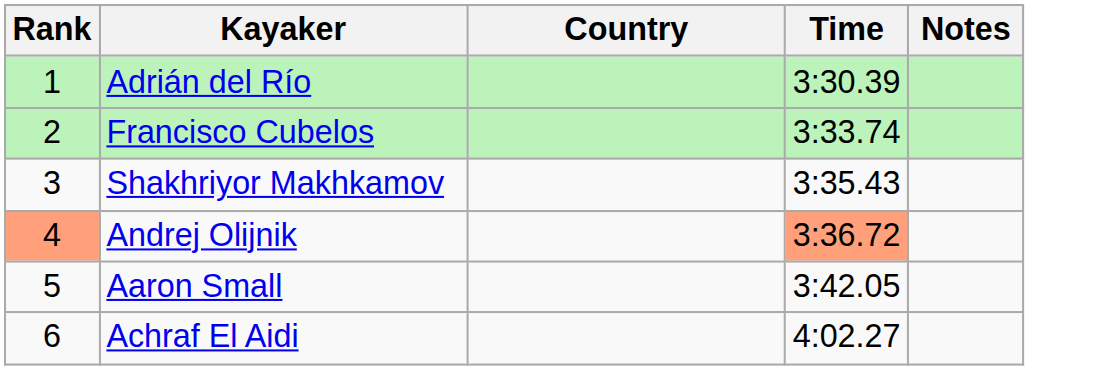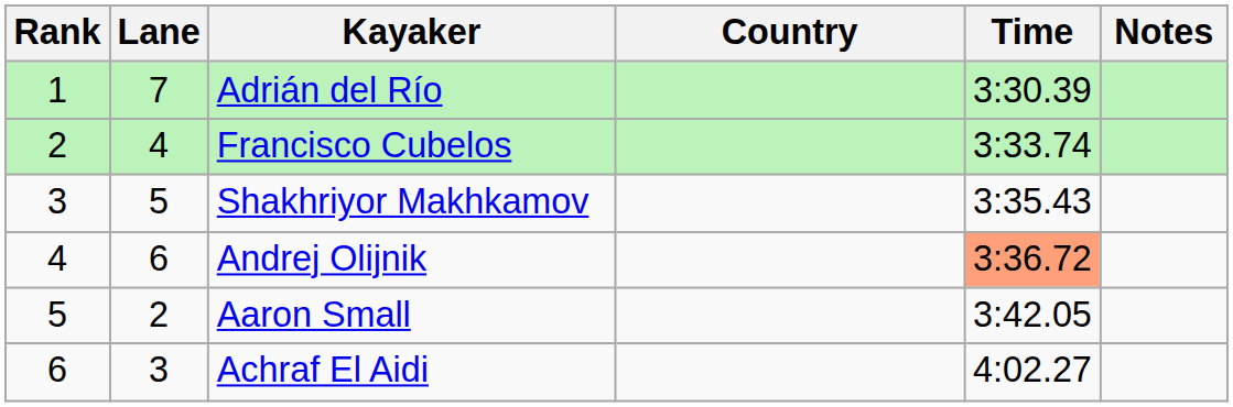 <table class="wikitable sortable" style="text-align:center;">
 <tr>
 <th width=30>Rank</th>
+<th width=30>Lane</th>
 <th width=175>Kayaker</th>
 <th width=150>Country</th>
 <th width=30>Time</th>
 <th width=50>Notes</th>
 </tr>
 <tr bgcolor=bbf3bb>
 <td>1</td>
+<td>7</td>
 <td align=left><a href='#'>Adrián del Río</a></td>
 <td align=left></td>
 <td>3:30.39</td>
 <td></td>
 </tr>
 <tr bgcolor=bbf3bb>
 <td>2</td>
+<td>4</td>
 <td align=left><a href='#'>Francisco Cubelos</a></td>
 <td align=left></td>
 <td>3:33.74</td>
 <td></td>
 </tr>
 <tr>
 <td>3</td>
+<td>5</td>
 <td align=left><a href='#'>Shakhriyor Makhkamov</a></td>
 <td align=left></td>
 <td>3:35.43</td>
 <td></td>
 </tr>
 <tr>
-<td style="background: lightsalmon;">4</td>
+<td>4</td>
+<td>6</td>
 <td align=left><a href='#'>Andrej Olijnik</a></td>
 <td align=left></td>
 <td style="background: lightsalmon;">3:36.72</td>
 <td></td>
 </tr>
 <tr>
 <td>5</td>
+<td>2</td>
 <td align=left><a href='#'>Aaron Small</a></td>
 <td align=left></td>
 <td>3:42.05</td>
 <td></td>
 </tr>
 <tr>
 <td>6</td>
+<td>3</td>
 <td align=left><a href='#'>Achraf El Aidi</a></td>
 <td align=left></td>
 <td>4:02.27</td>
 <td></td>
 </tr>
 </table>
